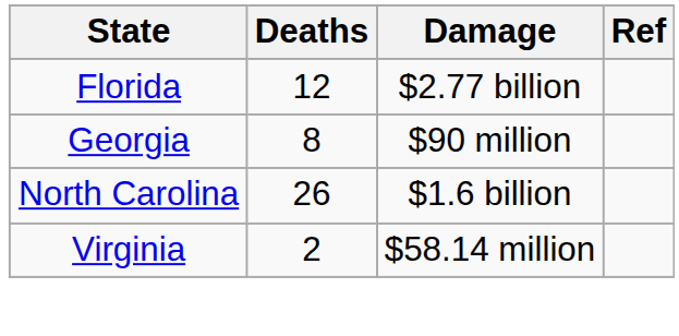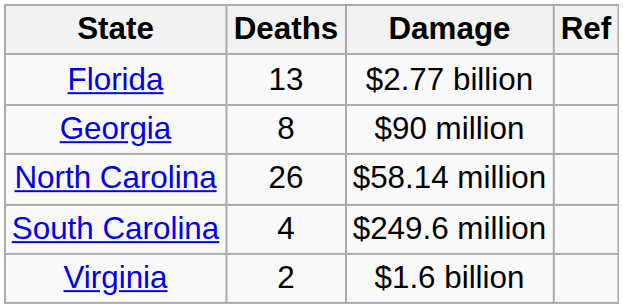 <table class="wikitable" style="float:right; margin:0 0 0.5em 1em; float:right;">
 <tr style="text-align:center;">
 <th scope="col">State</th>
 <th scope="col">Deaths</th>
 <th scope="col">Damage</th>
 <th scope="col">Ref</th>
 </tr>
 <tr style="text-align:center;">
 <td><a href='#'>Florida</a></td>
-<td>12</td>
+<td>13</td>
 <td>$2.77 billion</td>
 <td></td>
 </tr>
 <tr style="text-align:center;">
 <td><a href='#'>Georgia</a></td>
 <td>8</td>
 <td>$90 million</td>
 <td></td>
 </tr>
 <tr style="text-align:center;">
 <td><a href='#'>North Carolina</a></td>
 <td>26</td>
-<td>$1.6 billion</td>
+<td>$58.14 million</td>
+<td></td>
+</tr>
+<tr style="text-align:center;">
+<td><a href='#'>South Carolina</a></td>
+<td>4</td>
+<td>$249.6 million</td>
 <td></td>
 </tr>
 <tr style="text-align:center;">
 <td><a href='#'>Virginia</a></td>
 <td>2</td>
-<td>$58.14 million</td>
+<td>$1.6 billion</td>
 <td></td>
 </tr>
 </table>
